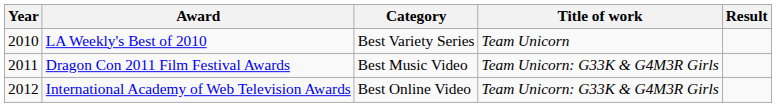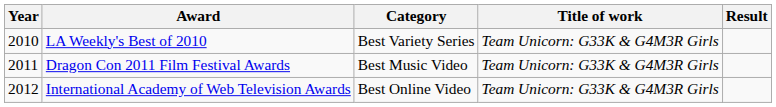 <table class="wikitable sortable">
 <tr>
 <th>Year</th>
 <th>Award</th>
 <th>Category</th>
 <th>Title of work</th>
 <th>Result</th>
 </tr>
 <tr>
 <td>2010</td>
 <td><a href='#'>LA Weekly's Best of 2010</a></td>
 <td>Best Variety Series</td>
-<td><em>Team Unicorn</em></td>
+<td><em>Team Unicorn: G33K & G4M3R Girls</em></td>
 <td></td>
 </tr>
 <tr>
 <td>2011</td>
 <td><a href='#'>Dragon Con 2011 Film Festival Awards</a></td>
 <td>Best Music Video</td>
 <td><em>Team Unicorn: G33K & G4M3R Girls</em></td>
 <td></td>
 </tr>
 <tr>
 <td>2012</td>
 <td><a href='#'>International Academy of Web Television Awards</a></td>
 <td>Best Online Video</td>
 <td><em>Team Unicorn: G33K & G4M3R Girls</em></td>
 <td></td>
 </tr>
 </table>
